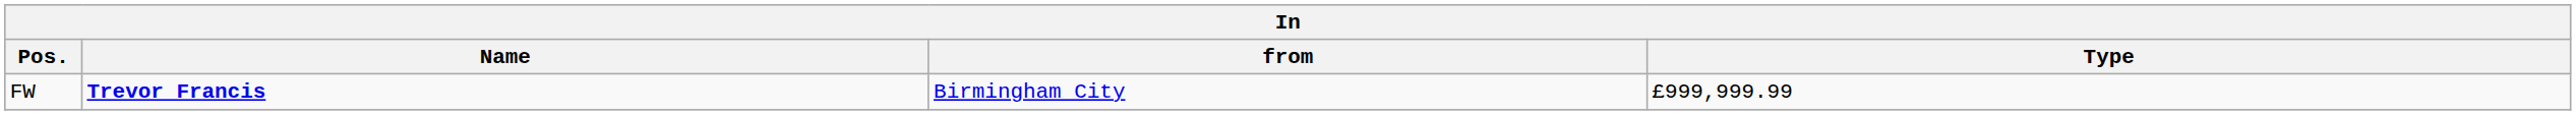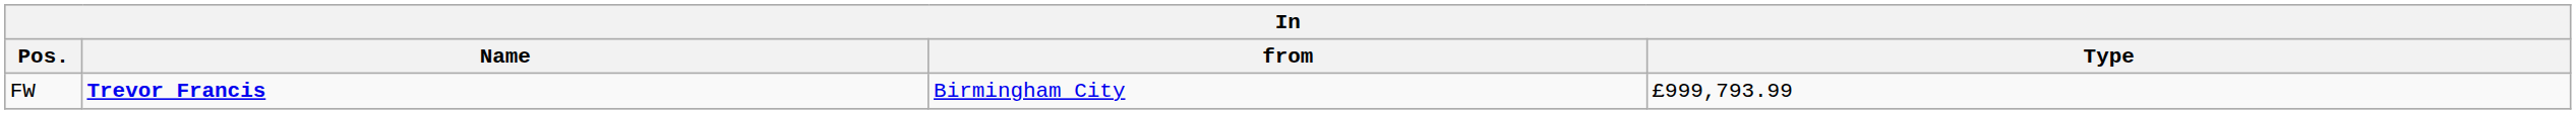 <table class="wikitable" style="font-size:100%;width:99%;">
 <tr>
 <th colspan="4">In</th>
 </tr>
 <tr>
 <th width=3%>Pos.</th>
 <th width=33%>Name</th>
 <th width=28%>from</th>
 <th width=36%>Type</th>
 </tr>
 <tr>
 <td>FW</td>
 <td><strong><a href='#'>Trevor Francis</a></strong></td>
 <td><a href='#'>Birmingham City</a></td>
-<td>£999,999.99 </td>
+<td>£999,793.99 </td>
 </tr>
 </table>
